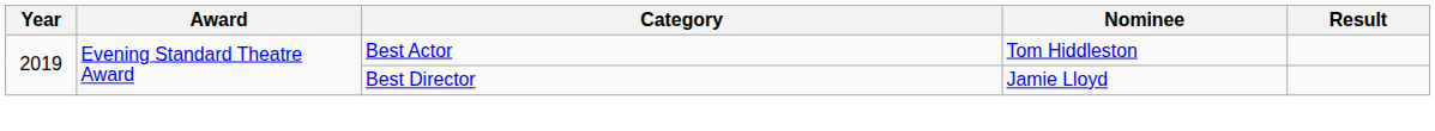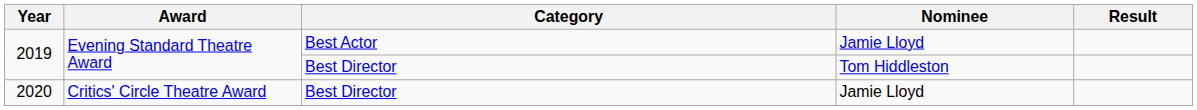 <table class="wikitable" width="95%">
 <tr>
 <th width="5%">Year</th>
 <th width="20%">Award</th>
 <th width="45%">Category</th>
 <th width="20%">Nominee</th>
 <th width="10%">Result</th>
 </tr>
 <tr>
 <td rowspan="2" style="text-align: center;">2019</td>
 <td rowspan="2"><a href='#'>Evening Standard Theatre Award</a></td>
 <td><a href='#'>Best Actor</a></td>
+<td><a href='#'>Jamie Lloyd</a></td>
+<td></td>
+</tr>
+<tr>
+<td><a href='#'>Best Director</a></td>
 <td><a href='#'>Tom Hiddleston</a></td>
 <td></td>
 </tr>
 <tr>
+<td style="text-align: center;">2020</td>
+<td><a href='#'>Critics' Circle Theatre Award</a></td>
 <td><a href='#'>Best Director</a></td>
-<td><a href='#'>Jamie Lloyd</a></td>
+<td>Jamie Lloyd</td>
 <td></td>
 </tr>
 </table>
